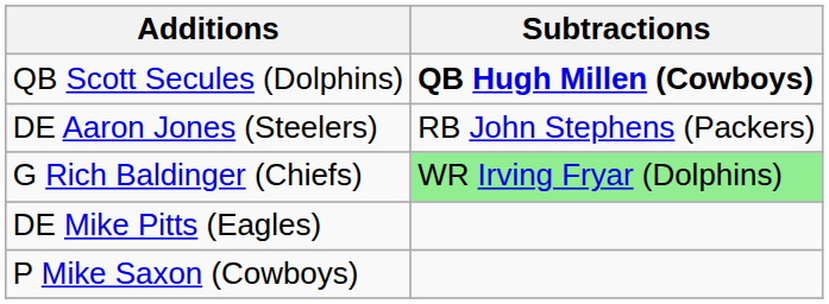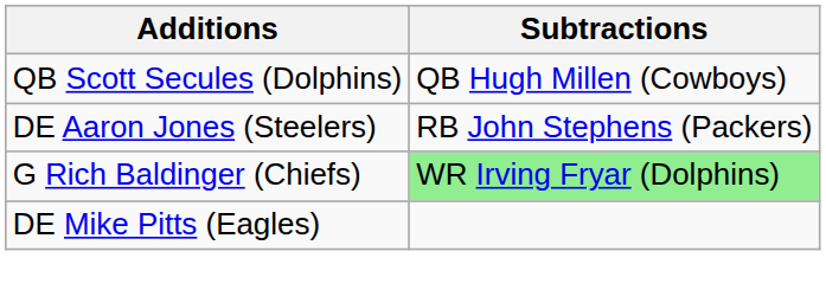 <table class="wikitable">
 <tr>
 <th>Additions</th>
 <th>Subtractions</th>
 </tr>
 <tr>
 <td>QB <a href='#'>Scott Secules</a> (Dolphins)</td>
-<td><strong>QB <a href='#'>Hugh Millen</a> (Cowboys)</strong></td>
+<td>QB <a href='#'>Hugh Millen</a> (Cowboys)</td>
 </tr>
 <tr>
 <td>DE <a href='#'>Aaron Jones</a> (Steelers)</td>
 <td>RB <a href='#'>John Stephens</a> (Packers)</td>
 </tr>
 <tr>
 <td>G <a href='#'>Rich Baldinger</a> (Chiefs)</td>
 <td style="background: lightgreen;">WR <a href='#'>Irving Fryar</a> (Dolphins)</td>
 </tr>
 <tr>
 <td>DE <a href='#'>Mike Pitts</a> (Eagles)</td>
 <td></td>
 </tr>
-<tr>
-<td>P <a href='#'>Mike Saxon</a> (Cowboys)</td>
-<td></td>
-</tr>
 </table>
